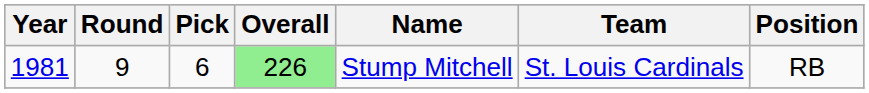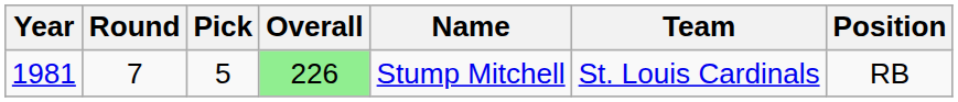 <table class="wikitable sortable" style="text-align:center;">
 <tr>
 <th>Year</th>
 <th>Round</th>
 <th>Pick</th>
 <th>Overall</th>
 <th>Name</th>
 <th>Team</th>
 <th>Position</th>
 </tr>
 <tr>
 <td><a href='#'>1981</a></td>
-<td>9</td>
-<td>6</td>
+<td>7</td>
+<td>5</td>
 <td style="background: lightgreen;">226</td>
 <td><a href='#'>Stump Mitchell</a></td>
 <td><a href='#'>St. Louis Cardinals</a></td>
 <td>RB</td>
 </tr>
 </table>
